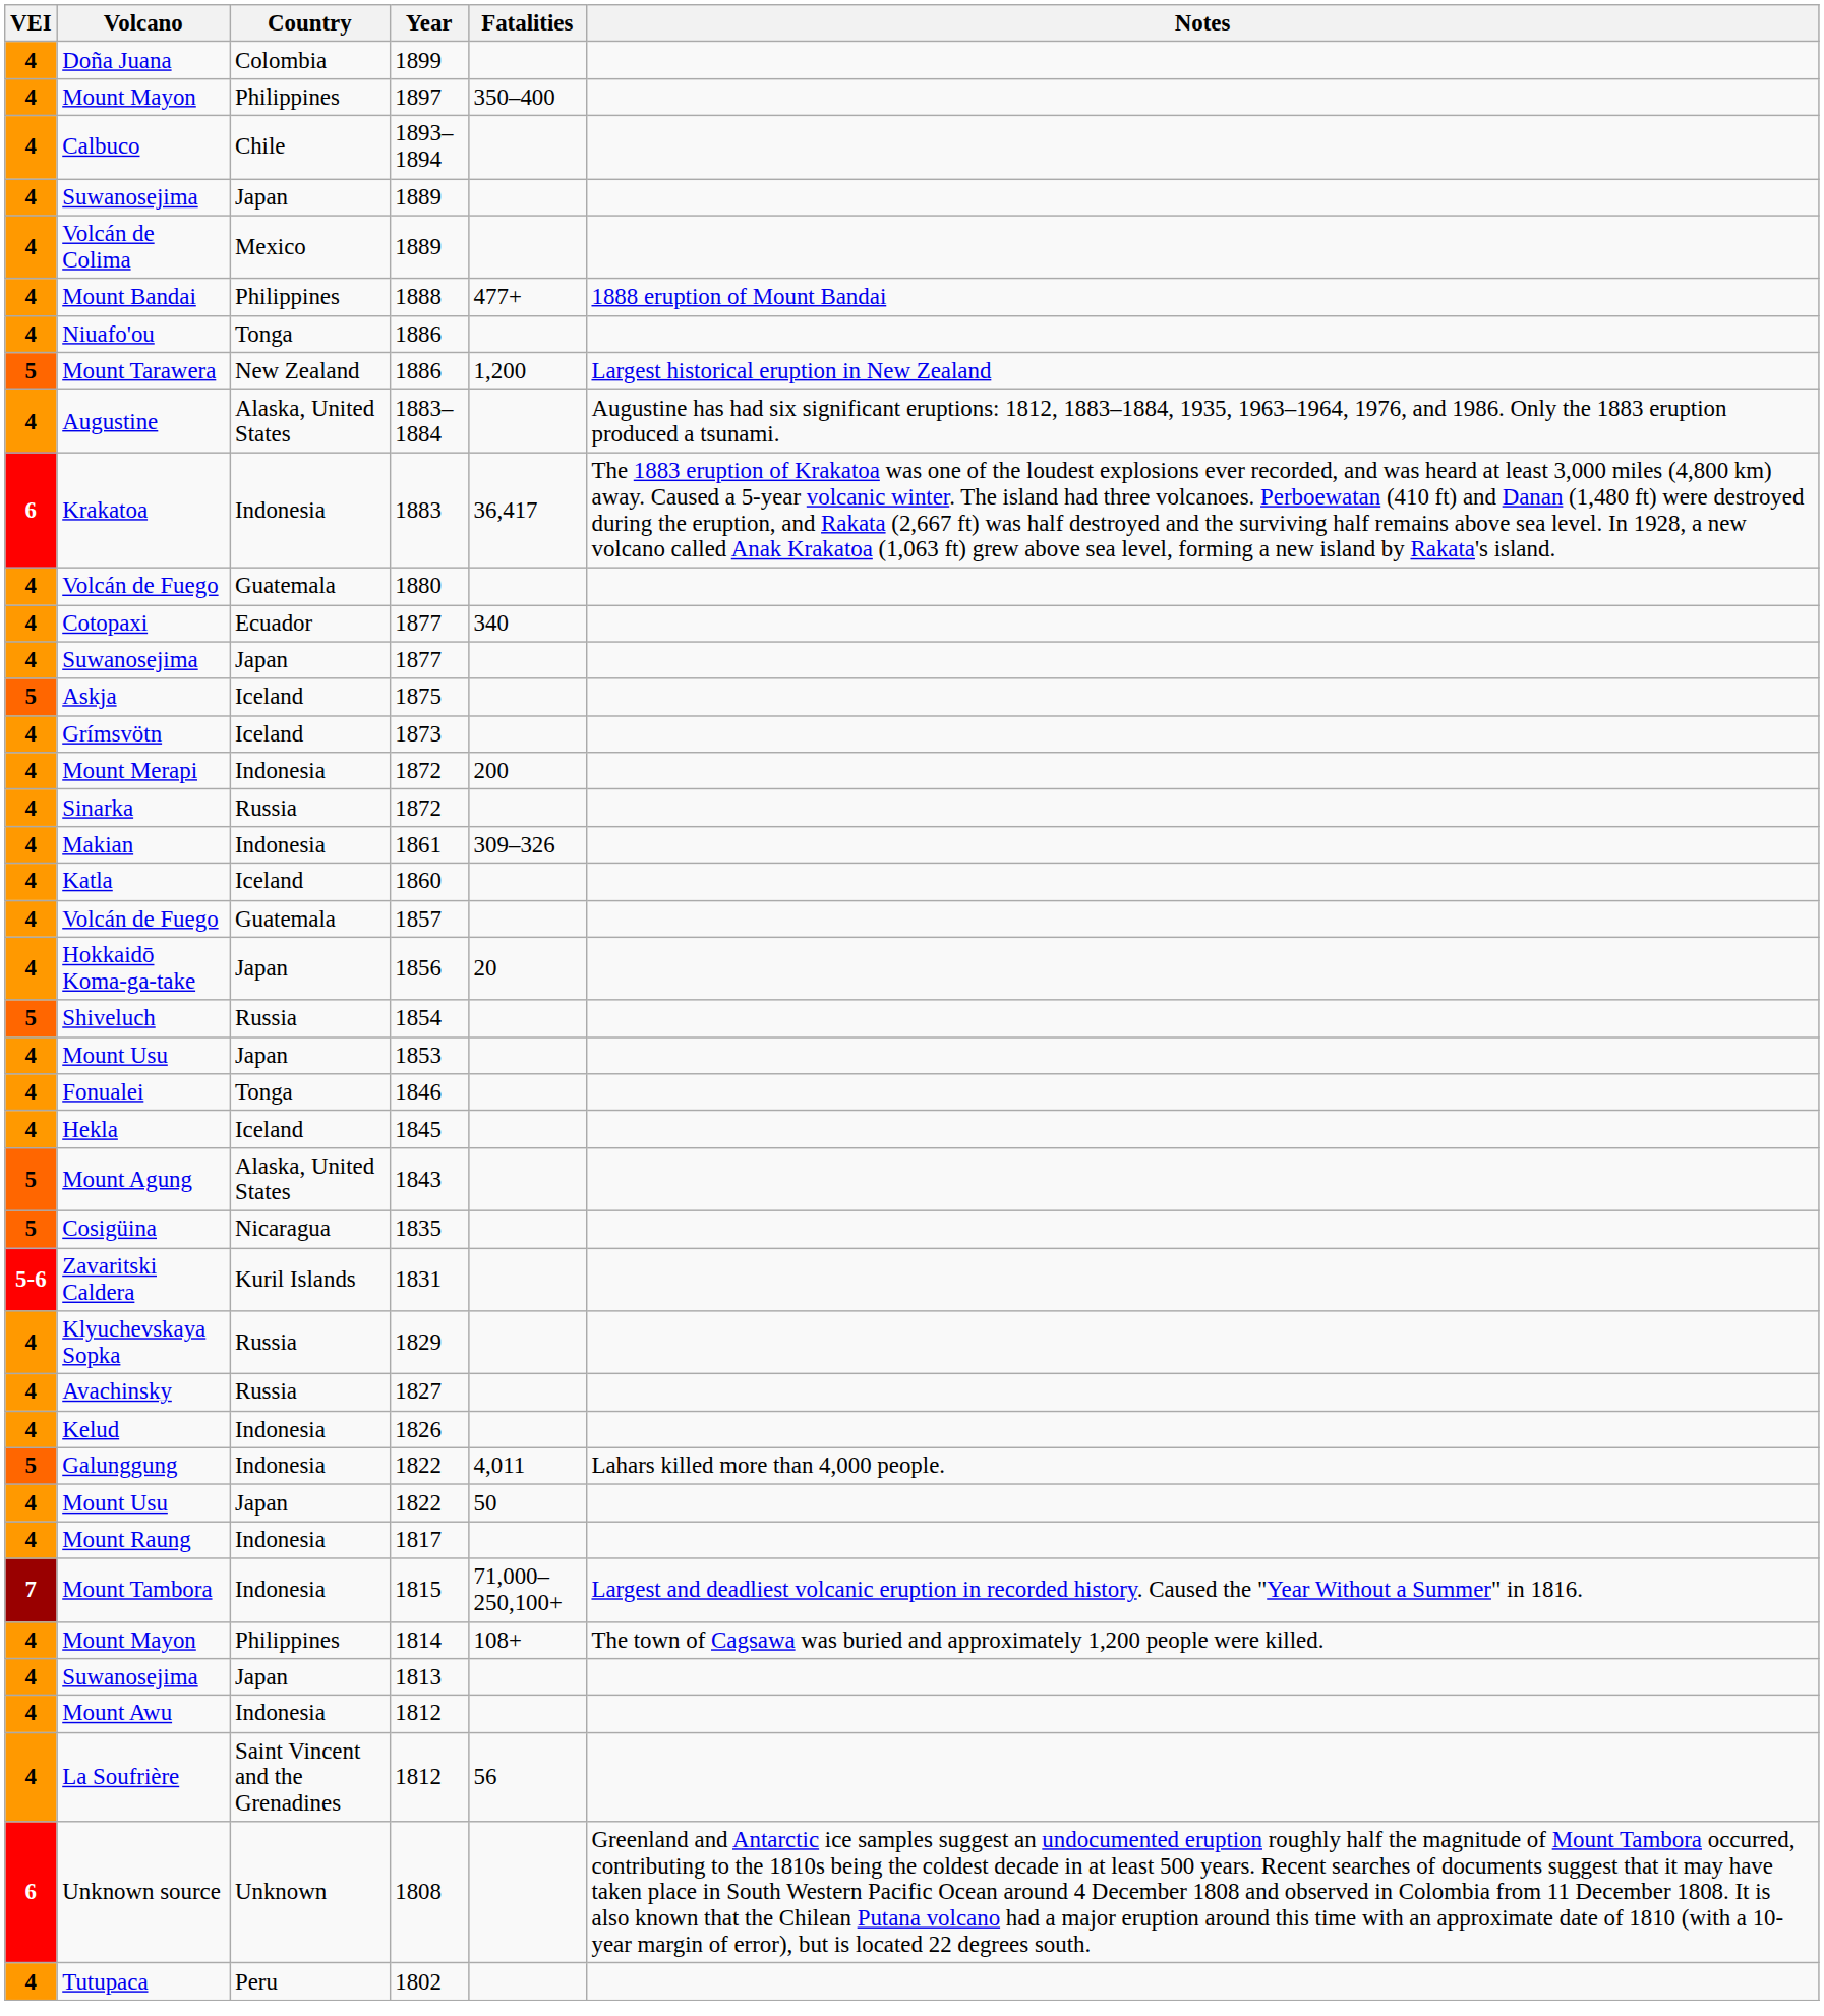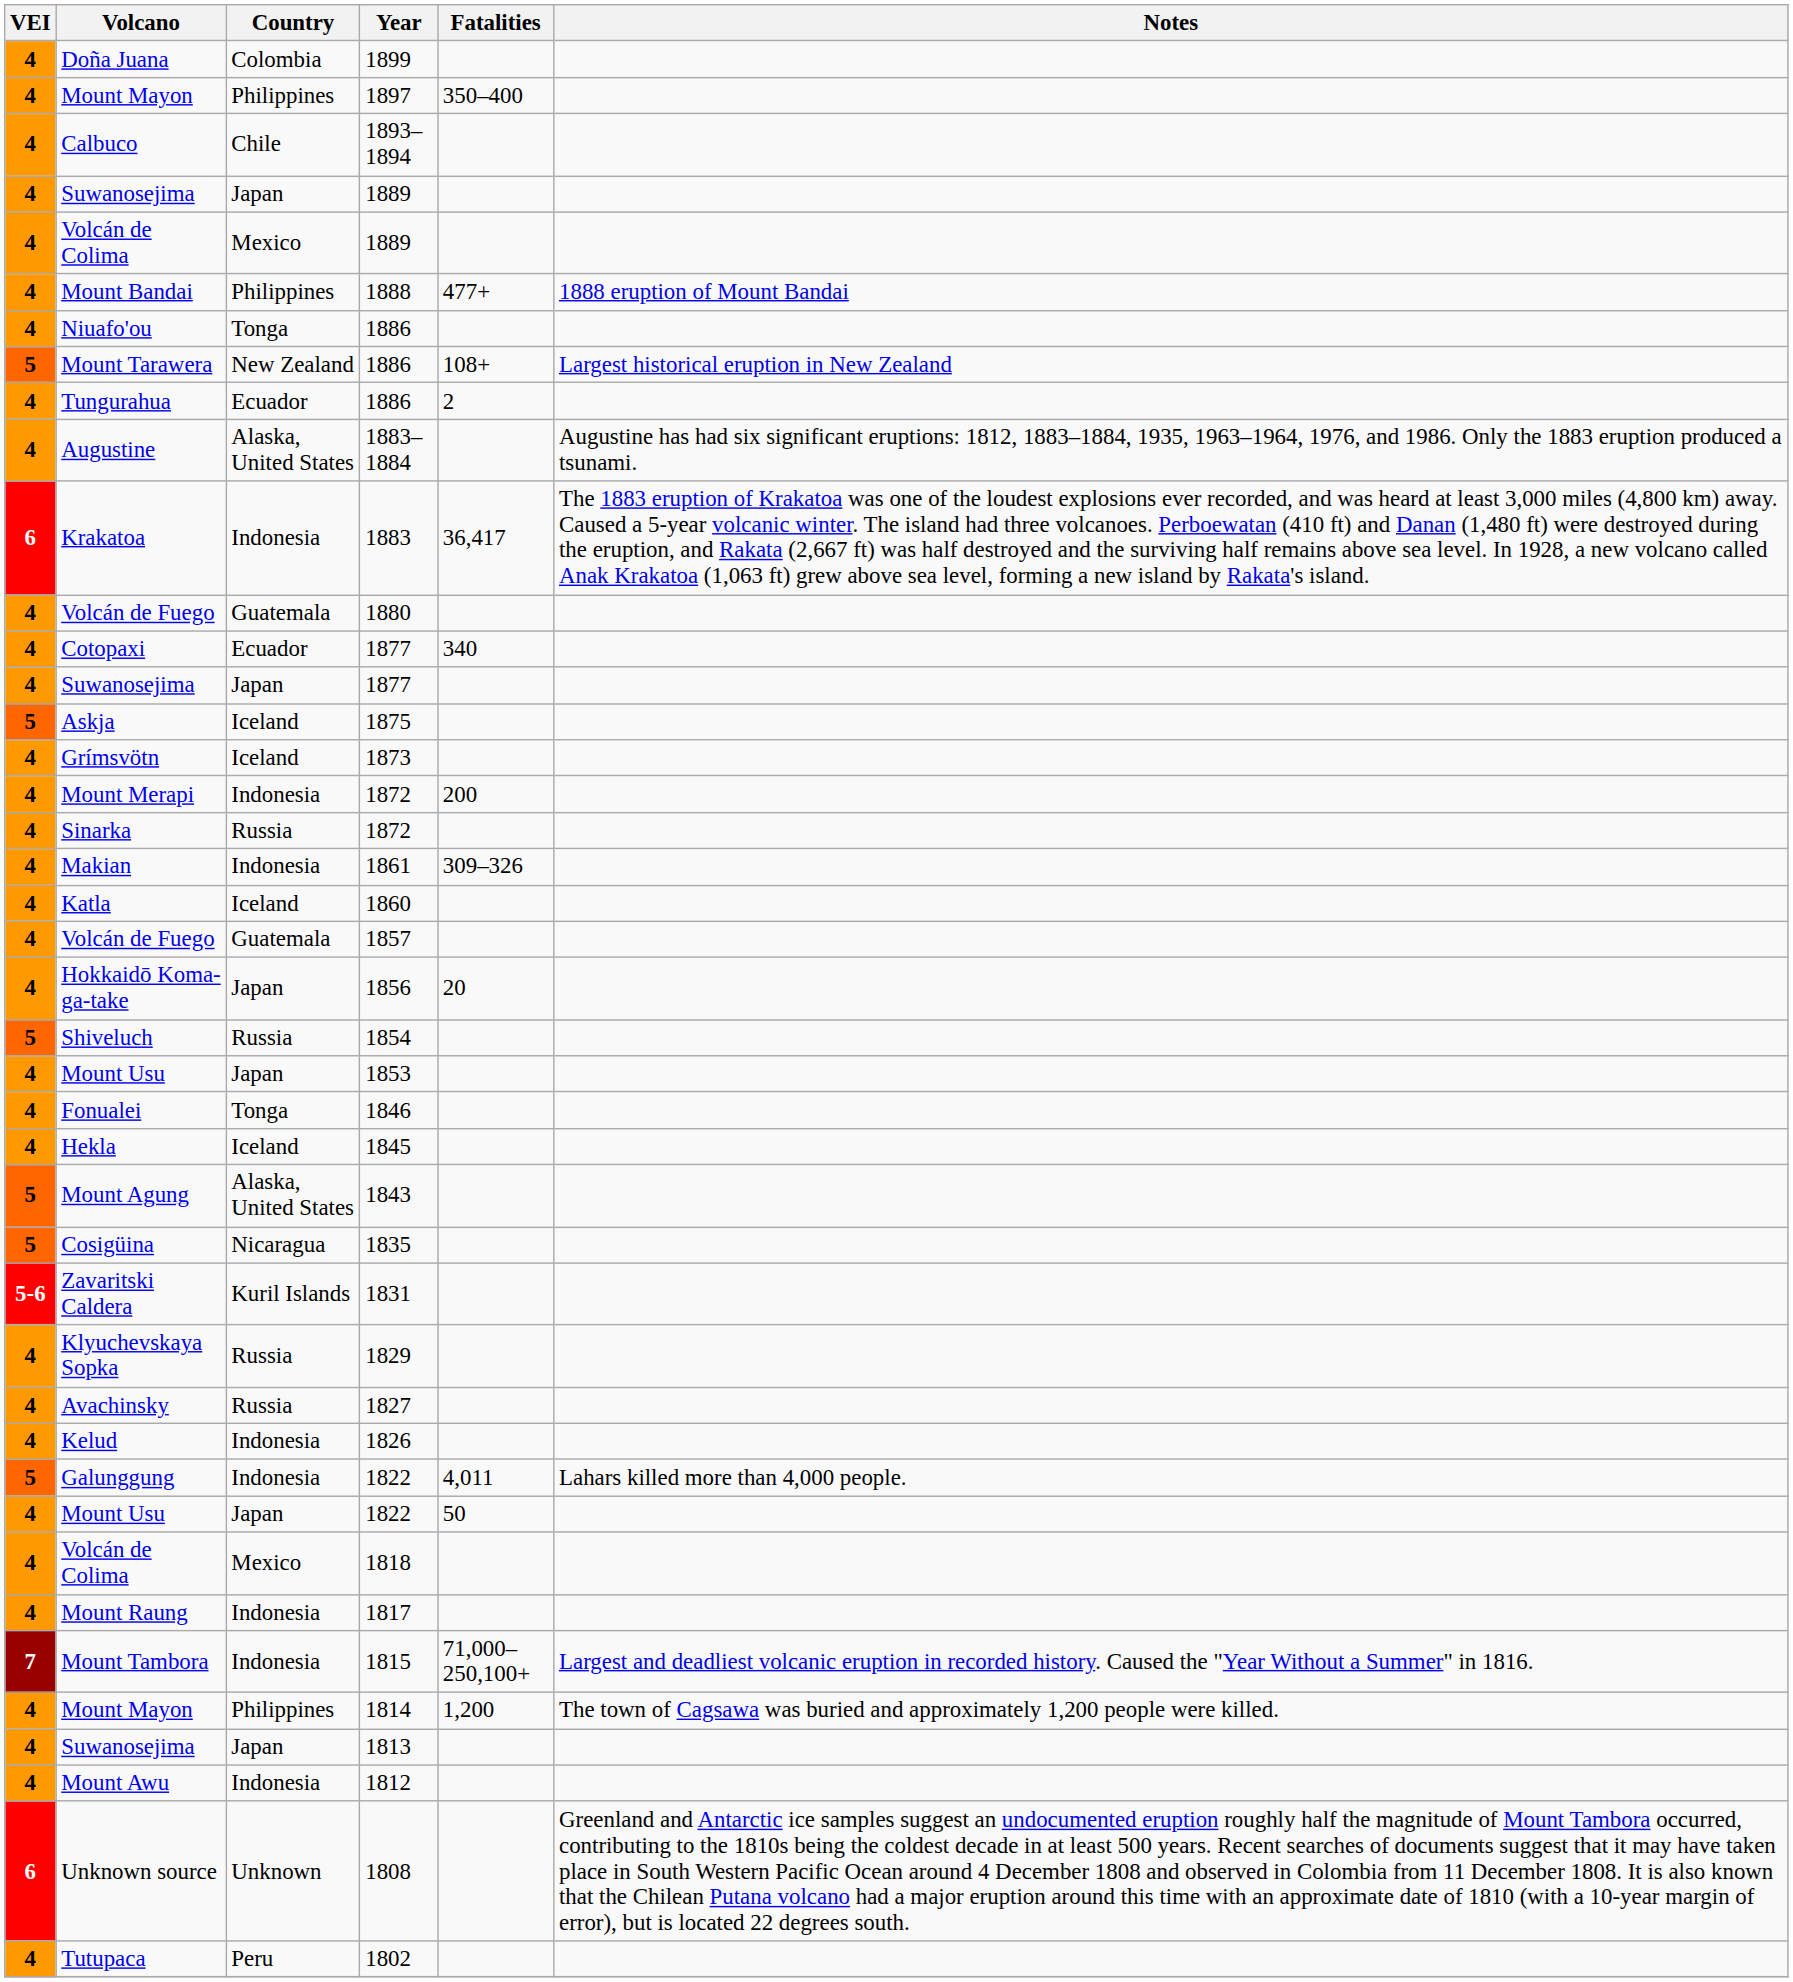 <table class="wikitable sortable" border="1">
 <tr>
 <th>VEI</th>
 <th>Volcano</th>
 <th>Country</th>
 <th>Year</th>
 <th data-sort-type="number">Fatalities</th>
 <th>Notes</th>
 </tr>
 <tr>
 <th style="background-color: #F90;">4</th>
 <td><a href='#'>Doña Juana</a></td>
 <td>Colombia</td>
 <td>1899</td>
 <td></td>
 <td></td>
 </tr>
 <tr>
 <th style="background-color: #F90;">4</th>
 <td><a href='#'>Mount Mayon</a></td>
 <td>Philippines</td>
 <td>1897</td>
 <td>350–400</td>
 <td></td>
 </tr>
 <tr>
 <th style="background-color: #F90;">4</th>
 <td><a href='#'>Calbuco</a></td>
 <td>Chile</td>
 <td>1893–1894</td>
 <td></td>
 <td></td>
 </tr>
 <tr>
 <th style="background-color: #F90;">4</th>
 <td><a href='#'>Suwanosejima</a></td>
 <td>Japan</td>
 <td>1889</td>
 <td></td>
 <td></td>
 </tr>
 <tr>
 <th style="background-color: #F90;">4</th>
 <td><a href='#'>Volcán de Colima</a></td>
 <td>Mexico</td>
 <td>1889</td>
 <td></td>
 <td></td>
 </tr>
 <tr>
 <th style="background-color: #F90;">4</th>
 <td><a href='#'>Mount Bandai</a></td>
 <td>Philippines</td>
 <td>1888</td>
 <td>477+</td>
 <td><a href='#'>1888 eruption of Mount Bandai</a></td>
 </tr>
 <tr>
 <th style="background-color: #F90;">4</th>
 <td><a href='#'>Niuafo'ou</a></td>
 <td>Tonga</td>
 <td>1886</td>
 <td></td>
 <td></td>
 </tr>
 <tr>
 <th style="background-color: #F60;">5</th>
 <td><a href='#'>Mount Tarawera</a></td>
 <td>New Zealand</td>
 <td>1886</td>
-<td>1,200</td>
+<td>108+</td>
 <td><a href='#'>Largest historical eruption in New Zealand</a></td>
+</tr>
+<tr>
+<th style="background-color: #F90;">4</th>
+<td><a href='#'>Tungurahua</a></td>
+<td>Ecuador</td>
+<td>1886</td>
+<td>2</td>
+<td></td>
 </tr>
 <tr>
 <th style="background-color: #F90;">4</th>
 <td><a href='#'>Augustine</a></td>
 <td>Alaska, United States</td>
 <td>1883–1884</td>
 <td></td>
 <td>Augustine has had six significant eruptions: 1812, 1883–1884, 1935, 1963–1964, 1976, and 1986. Only the 1883 eruption produced a tsunami.</td>
 </tr>
 <tr>
 <th style="background-color: #F00; color: white;">6</th>
 <td><a href='#'>Krakatoa</a> </td>
 <td>Indonesia</td>
 <td>1883</td>
 <td>36,417</td>
 <td>The <a href='#'>1883 eruption of Krakatoa</a> was one of the loudest explosions ever recorded, and was heard at least 3,000 miles (4,800 km) away. Caused a 5-year <a href='#'>volcanic winter</a>. The island had three volcanoes. <a href='#'>Perboewatan</a> (410 ft) and <a href='#'>Danan</a> (1,480 ft) were destroyed during the eruption, and <a href='#'>Rakata</a> (2,667 ft) was half destroyed and the surviving half remains above sea level. In 1928, a new volcano called <a href='#'>Anak Krakatoa</a> (1,063 ft) grew above sea level, forming a new island by <a href='#'>Rakata</a>'s island.</td>
 </tr>
 <tr>
 <th style="background-color: #F90;">4</th>
 <td><a href='#'>Volcán de Fuego</a></td>
 <td>Guatemala</td>
 <td>1880</td>
 <td></td>
 <td></td>
 </tr>
 <tr>
 <th style="background-color: #F90;">4</th>
 <td><a href='#'>Cotopaxi</a></td>
 <td>Ecuador</td>
 <td>1877</td>
 <td>340</td>
 <td></td>
 </tr>
 <tr>
 <th style="background-color: #F90;">4</th>
 <td><a href='#'>Suwanosejima</a></td>
 <td>Japan</td>
 <td>1877</td>
 <td></td>
 <td></td>
 </tr>
 <tr>
 <th style="background-color: #F60;">5</th>
 <td><a href='#'>Askja</a></td>
 <td>Iceland</td>
 <td>1875</td>
 <td></td>
 <td></td>
 </tr>
 <tr>
 <th style="background-color: #F90;">4</th>
 <td><a href='#'>Grímsvötn</a></td>
 <td>Iceland</td>
 <td>1873</td>
 <td></td>
 <td></td>
 </tr>
 <tr>
 <th style="background-color: #F90;">4</th>
 <td><a href='#'>Mount Merapi</a></td>
 <td>Indonesia</td>
 <td>1872</td>
 <td>200</td>
 <td></td>
 </tr>
 <tr>
 <th style="background-color: #F90;">4</th>
 <td><a href='#'>Sinarka</a></td>
 <td>Russia</td>
 <td>1872</td>
 <td></td>
 <td></td>
 </tr>
 <tr>
 <th style="background-color: #F90;">4</th>
 <td><a href='#'>Makian</a></td>
 <td>Indonesia</td>
 <td>1861</td>
 <td>309–326</td>
 <td></td>
 </tr>
 <tr>
 <th style="background-color: #F90;">4</th>
 <td><a href='#'>Katla</a></td>
 <td>Iceland</td>
 <td>1860</td>
 <td></td>
 <td></td>
 </tr>
 <tr>
 <th style="background-color: #F90;">4</th>
 <td><a href='#'>Volcán de Fuego</a></td>
 <td>Guatemala</td>
 <td>1857</td>
 <td></td>
 <td></td>
 </tr>
 <tr>
 <th style="background-color: #F90;">4</th>
 <td><a href='#'>Hokkaidō Koma-ga-take</a></td>
 <td>Japan</td>
 <td>1856</td>
 <td>20</td>
 <td></td>
 </tr>
 <tr>
 <th style="background-color: #F60;">5</th>
 <td><a href='#'>Shiveluch</a></td>
 <td>Russia</td>
 <td>1854</td>
 <td></td>
 <td></td>
 </tr>
 <tr>
 <th style="background-color: #F90;">4</th>
 <td><a href='#'>Mount Usu</a></td>
 <td>Japan</td>
 <td>1853</td>
 <td></td>
 <td></td>
 </tr>
 <tr>
 <th style="background-color: #F90;">4</th>
 <td><a href='#'>Fonualei</a></td>
 <td>Tonga</td>
 <td>1846</td>
 <td></td>
 <td></td>
 </tr>
 <tr>
 <th style="background-color: #F90;">4</th>
 <td><a href='#'>Hekla</a></td>
 <td>Iceland</td>
 <td>1845</td>
 <td></td>
 <td></td>
 </tr>
 <tr>
 <th style="background-color: #F60;">5</th>
 <td><a href='#'>Mount Agung</a></td>
 <td>Alaska, United States</td>
 <td>1843</td>
 <td></td>
 <td></td>
 </tr>
 <tr>
 <th style="background-color: #F60;">5</th>
 <td><a href='#'>Cosigüina</a></td>
 <td>Nicaragua</td>
 <td>1835</td>
 <td></td>
 <td></td>
 </tr>
 <tr>
 <th style="background-color: #F00; color: white;">5-6</th>
 <td><a href='#'>Zavaritski Caldera</a></td>
 <td>Kuril Islands</td>
 <td>1831</td>
 <td></td>
 <td></td>
 </tr>
 <tr>
 <th style="background-color: #F90;">4</th>
 <td><a href='#'>Klyuchevskaya Sopka</a></td>
 <td>Russia</td>
 <td>1829</td>
 <td></td>
 <td></td>
 </tr>
 <tr>
 <th style="background-color: #F90;">4</th>
 <td><a href='#'>Avachinsky</a></td>
 <td>Russia</td>
 <td>1827</td>
 <td></td>
 <td></td>
 </tr>
 <tr>
 <th style="background-color: #F90;">4</th>
 <td><a href='#'>Kelud</a></td>
 <td>Indonesia</td>
 <td>1826</td>
 <td></td>
 <td></td>
 </tr>
 <tr>
 <th style="background-color: #F60;">5</th>
 <td><a href='#'>Galunggung</a></td>
 <td>Indonesia</td>
 <td>1822</td>
 <td>4,011</td>
 <td>Lahars killed more than 4,000 people.</td>
 </tr>
 <tr>
 <th style="background-color: #F90;">4</th>
 <td><a href='#'>Mount Usu</a></td>
 <td>Japan</td>
 <td>1822</td>
 <td>50</td>
 <td></td>
 </tr>
 <tr>
 <th style="background-color: #F90;">4</th>
+<td><a href='#'>Volcán de Colima</a></td>
+<td>Mexico</td>
+<td>1818</td>
+<td></td>
+<td></td>
+</tr>
+<tr>
+<th style="background-color: #F90;">4</th>
 <td><a href='#'>Mount Raung</a></td>
 <td>Indonesia</td>
 <td>1817</td>
 <td></td>
 <td></td>
 </tr>
 <tr>
 <th style="background-color: #900; color: white;">7</th>
 <td><a href='#'>Mount Tambora</a></td>
 <td>Indonesia</td>
 <td>1815</td>
 <td>71,000–250,100+</td>
 <td><a href='#'>Largest and deadliest volcanic eruption in recorded history</a>. Caused the "<a href='#'>Year Without a Summer</a>" in 1816.</td>
 </tr>
 <tr>
 <th style="background-color: #F90;">4</th>
 <td><a href='#'>Mount Mayon</a></td>
 <td>Philippines</td>
 <td>1814</td>
-<td>108+</td>
+<td>1,200</td>
 <td>The town of <a href='#'>Cagsawa</a> was buried and approximately 1,200 people were killed.</td>
 </tr>
 <tr>
 <th style="background-color: #F90;">4</th>
 <td><a href='#'>Suwanosejima</a></td>
 <td>Japan</td>
 <td>1813</td>
 <td></td>
 <td></td>
 </tr>
 <tr>
 <th style="background-color: #F90;">4</th>
 <td><a href='#'>Mount Awu</a></td>
 <td>Indonesia</td>
 <td>1812</td>
 <td></td>
-<td></td>
-</tr>
-<tr>
-<th style="background-color: #F90;">4</th>
-<td><a href='#'>La Soufrière</a></td>
-<td>Saint Vincent and the Grenadines</td>
-<td>1812</td>
-<td>56</td>
 <td></td>
 </tr>
 <tr>
 <th style="background-color: #F00; color: white;">6</th>
 <td>Unknown source</td>
 <td>Unknown</td>
 <td>1808</td>
 <td></td>
 <td>Greenland and <a href='#'>Antarctic</a> ice samples suggest an <a href='#'>undocumented eruption</a> roughly half the magnitude of <a href='#'>Mount Tambora</a> occurred, contributing to the 1810s being the coldest decade in at least 500 years. Recent searches of documents suggest that it may have taken place in South Western Pacific Ocean around 4 December 1808 and observed in Colombia from 11 December 1808. It is also known that the Chilean <a href='#'>Putana volcano</a> had a major eruption around this time with an approximate date of 1810 (with a 10-year margin of error), but is located 22 degrees south.</td>
 </tr>
 <tr>
 <th style="background-color: #F90;">4</th>
 <td><a href='#'>Tutupaca</a></td>
 <td>Peru</td>
 <td>1802</td>
 <td></td>
 <td></td>
 </tr>
 <tr>
 </tr>
 </table>
